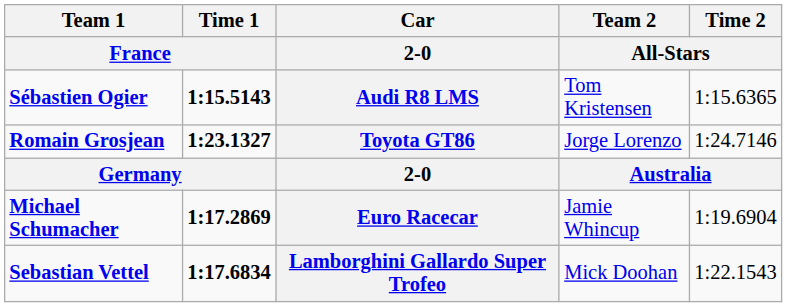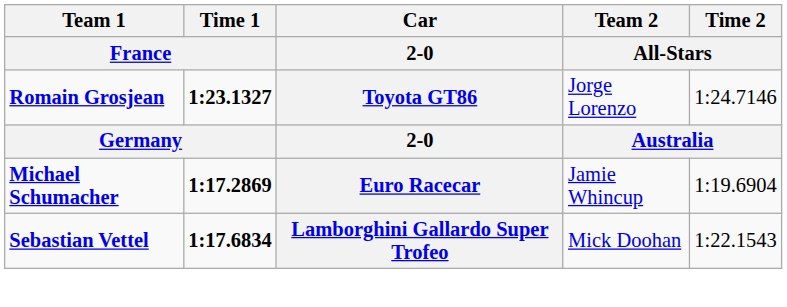 <table class="wikitable">
 <tr>
 <th>Team 1</th>
 <th>Time 1</th>
 <th>Car</th>
 <th>Team 2</th>
 <th>Time 2</th>
 </tr>
 <tr>
 <th colspan=2> <a href='#'>France</a></th>
 <th>2-0</th>
 <th colspan=2> All-Stars</th>
-</tr>
-<tr>
-<td><strong><a href='#'>Sébastien Ogier</a></strong></td>
-<td><strong>1:15.5143</strong></td>
-<th><a href='#'>Audi R8 LMS</a></th>
-<td><a href='#'>Tom Kristensen</a></td>
-<td>1:15.6365</td>
 </tr>
 <tr>
 <td><strong><a href='#'>Romain Grosjean</a></strong></td>
 <td><strong>1:23.1327</strong></td>
 <th><a href='#'>Toyota GT86</a></th>
 <td><a href='#'>Jorge Lorenzo</a></td>
 <td>1:24.7146</td>
 </tr>
 <tr>
 <th colspan=2> <a href='#'>Germany</a></th>
 <th>2-0</th>
 <th colspan=2> <a href='#'>Australia</a></th>
 </tr>
 <tr>
 <td><strong><a href='#'>Michael Schumacher</a></strong></td>
 <td><strong>1:17.2869</strong></td>
 <th><a href='#'>Euro Racecar</a></th>
 <td><a href='#'>Jamie Whincup</a></td>
 <td>1:19.6904</td>
 </tr>
 <tr>
 <td><strong><a href='#'>Sebastian Vettel</a></strong></td>
 <td><strong>1:17.6834</strong> </td>
 <th><a href='#'>Lamborghini Gallardo Super Trofeo</a></th>
 <td><a href='#'>Mick Doohan</a></td>
 <td>1:22.1543 </td>
 </tr>
 </table>
